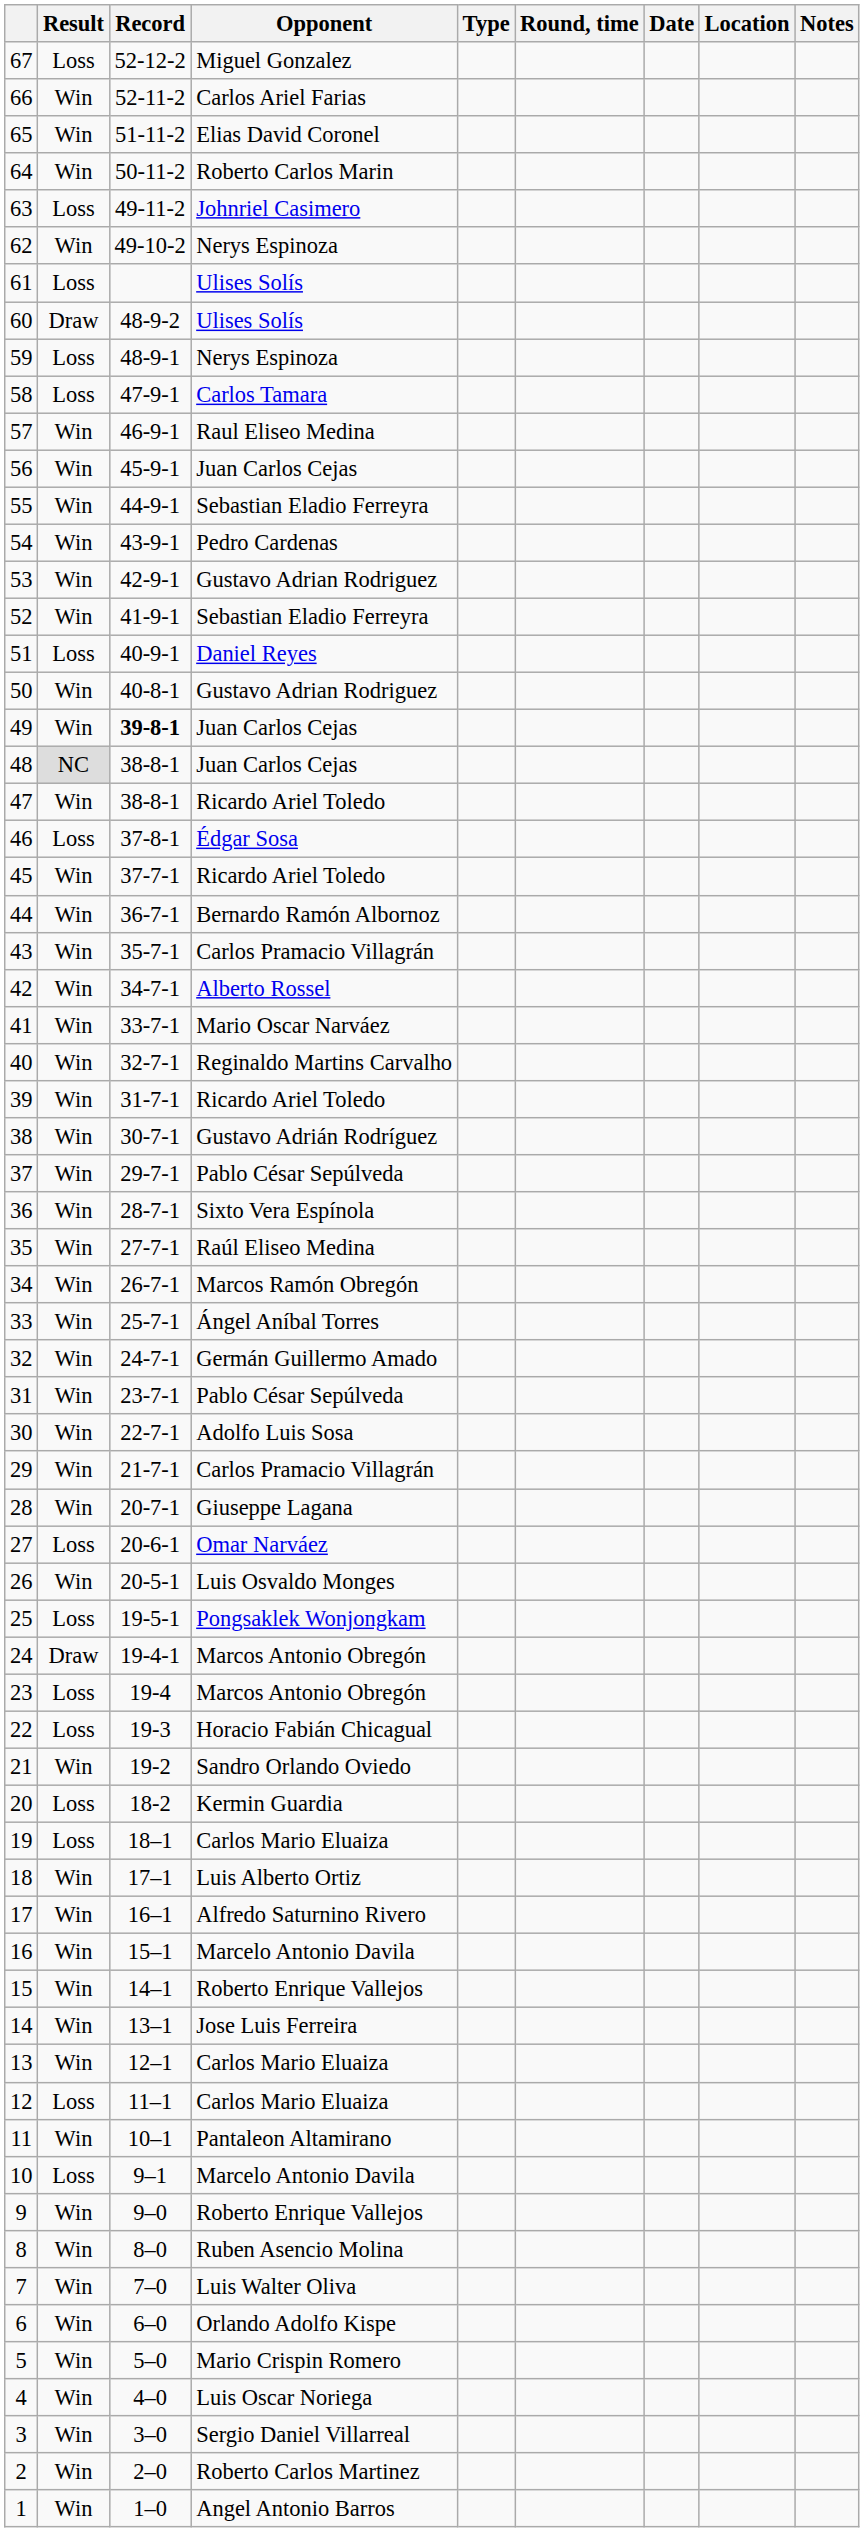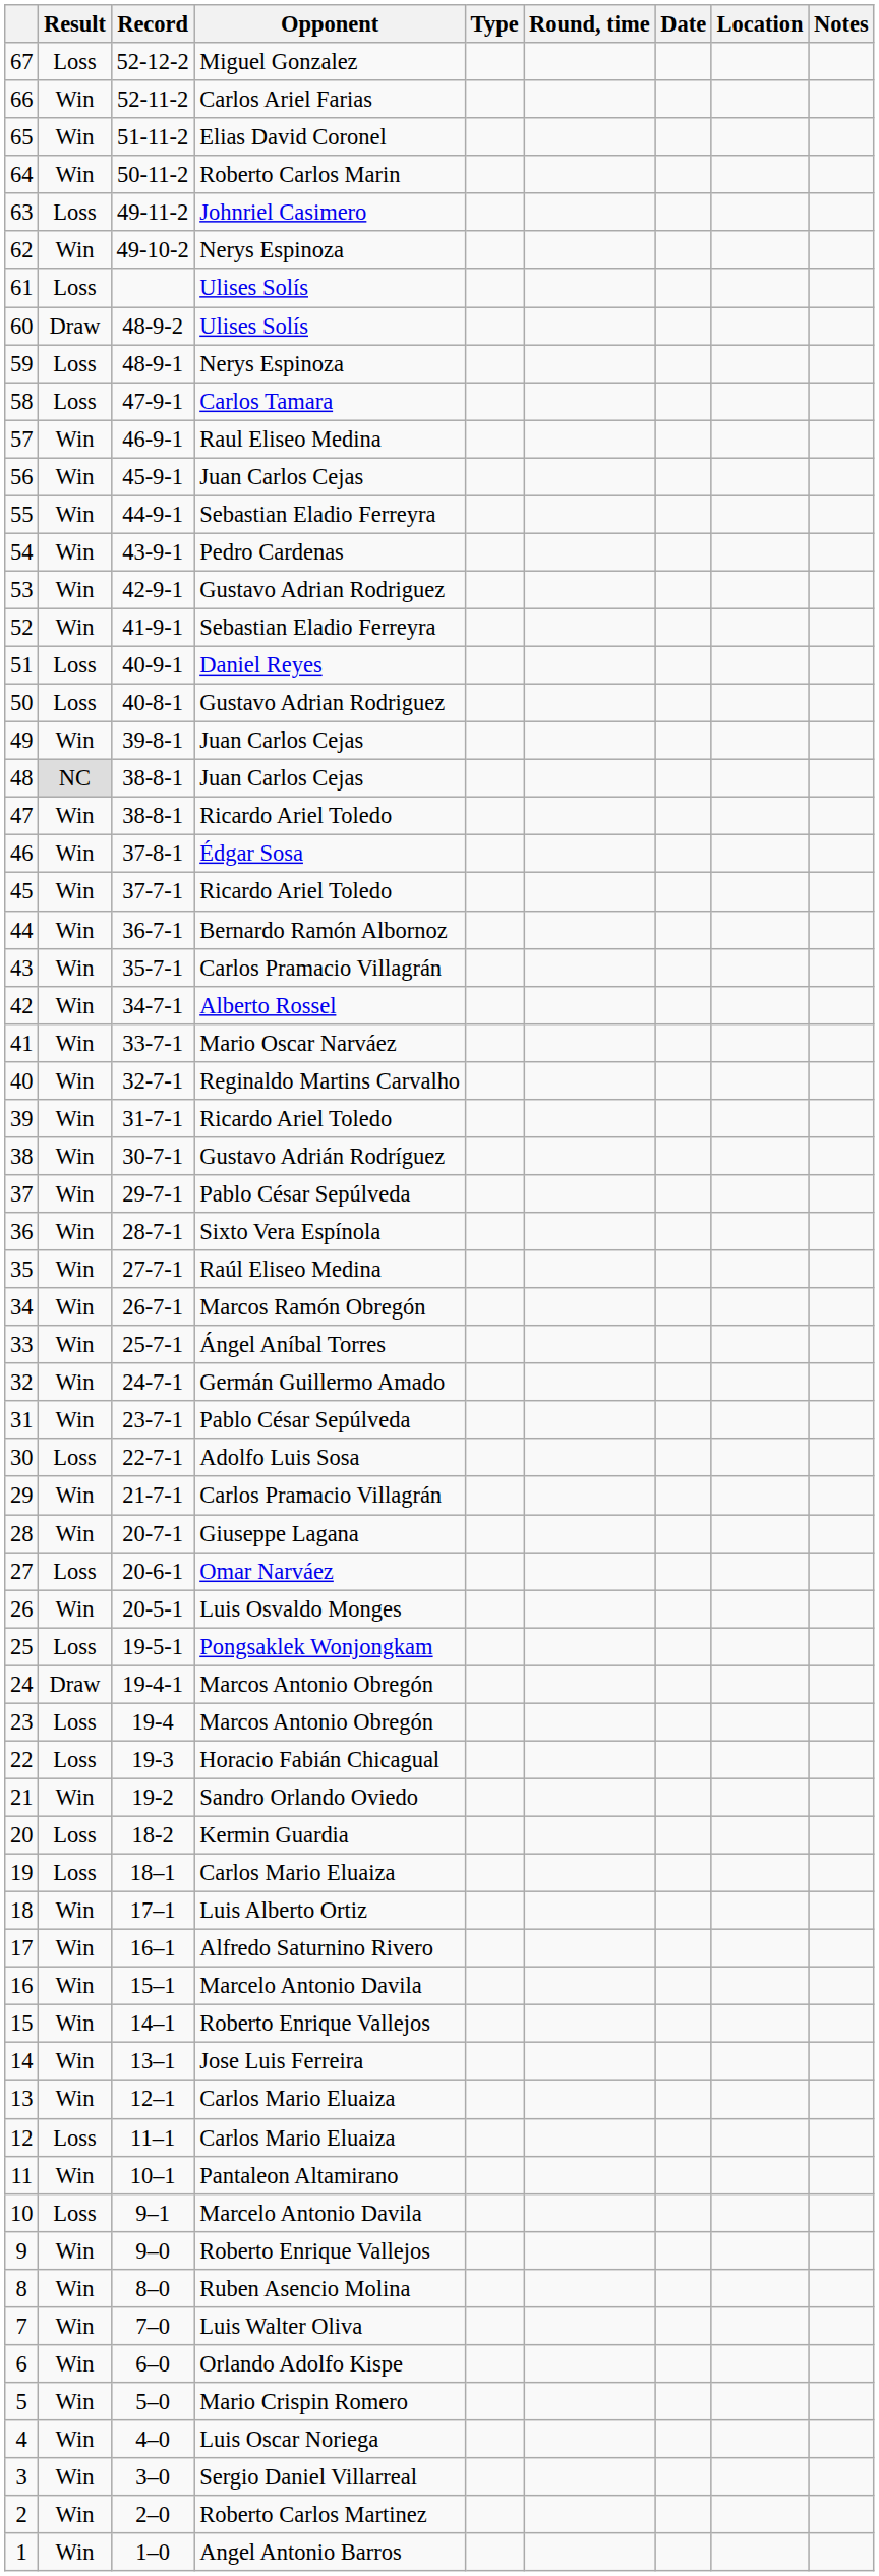 <table class="wikitable" style="text-align:center; font-size:95%">
 <tr>
 <th></th>
 <th>Result</th>
 <th>Record</th>
 <th>Opponent</th>
 <th>Type</th>
 <th>Round, time</th>
 <th>Date</th>
 <th>Location</th>
 <th>Notes</th>
 </tr>
 <tr>
 <td>67</td>
 <td>Loss</td>
 <td>52-12-2<br></td>
 <td align=left> Miguel Gonzalez</td>
 <td></td>
 <td></td>
 <td></td>
 <td align=left> </td>
 <td align=left></td>
 </tr>
 <tr>
 <td>66</td>
 <td>Win</td>
 <td>52-11-2<br></td>
 <td align=left> Carlos Ariel Farias</td>
 <td></td>
 <td></td>
 <td></td>
 <td align=left> </td>
 <td align=left></td>
 </tr>
 <tr>
 <td>65</td>
 <td>Win</td>
 <td>51-11-2<br></td>
 <td align=left> Elias David Coronel</td>
 <td></td>
 <td></td>
 <td></td>
 <td align=left> </td>
 <td align=left></td>
 </tr>
 <tr>
 <td>64</td>
 <td>Win</td>
 <td>50-11-2<br></td>
 <td align=left> Roberto Carlos Marin</td>
 <td></td>
 <td></td>
 <td></td>
 <td align=left> </td>
 <td align=left></td>
 </tr>
 <tr>
 <td>63</td>
 <td>Loss</td>
 <td>49-11-2<br></td>
 <td align=left> <a href='#'>Johnriel Casimero</a></td>
 <td></td>
 <td></td>
 <td></td>
 <td align=left> </td>
 <td align=left></td>
 </tr>
 <tr>
 <td>62</td>
 <td>Win</td>
 <td>49-10-2<br></td>
 <td align=left> Nerys Espinoza</td>
 <td></td>
 <td></td>
 <td></td>
 <td align=left> </td>
 <td align=left></td>
 </tr>
 <tr>
 <td>61</td>
 <td>Loss</td>
 <td><br></td>
 <td align=left> <a href='#'>Ulises Solís</a></td>
 <td></td>
 <td></td>
 <td></td>
 <td align=left> </td>
 <td align=left></td>
 </tr>
 <tr>
 <td>60</td>
 <td>Draw</td>
 <td>48-9-2<br></td>
 <td align=left> <a href='#'>Ulises Solís</a></td>
 <td></td>
 <td></td>
 <td></td>
 <td align=left> </td>
 <td align=left></td>
 </tr>
 <tr>
 <td>59</td>
 <td>Loss</td>
 <td>48-9-1<br></td>
 <td align=left> Nerys Espinoza</td>
 <td></td>
 <td></td>
 <td></td>
 <td align=left> </td>
 <td align=left></td>
 </tr>
 <tr>
 <td>58</td>
 <td>Loss</td>
 <td>47-9-1<br></td>
 <td align=left> <a href='#'>Carlos Tamara</a></td>
 <td></td>
 <td></td>
 <td></td>
 <td align=left> </td>
 <td align=left></td>
 </tr>
 <tr>
 <td>57</td>
 <td>Win</td>
 <td>46-9-1<br></td>
 <td align=left> Raul Eliseo Medina</td>
 <td></td>
 <td></td>
 <td></td>
 <td align=left> </td>
 <td align=left></td>
 </tr>
 <tr>
 <td>56</td>
 <td>Win</td>
 <td>45-9-1<br></td>
 <td align=left> Juan Carlos Cejas</td>
 <td></td>
 <td></td>
 <td></td>
 <td align=left> </td>
 <td align=left></td>
 </tr>
 <tr>
 <td>55</td>
 <td>Win</td>
 <td>44-9-1<br></td>
 <td align=left> Sebastian Eladio Ferreyra</td>
 <td></td>
 <td></td>
 <td></td>
 <td align=left> </td>
 <td align=left></td>
 </tr>
 <tr>
 <td>54</td>
 <td>Win</td>
 <td>43-9-1<br></td>
 <td align=left> Pedro Cardenas</td>
 <td></td>
 <td></td>
 <td></td>
 <td align=left> </td>
 <td align=left></td>
 </tr>
 <tr>
 <td>53</td>
 <td>Win</td>
 <td>42-9-1<br></td>
 <td align=left> Gustavo Adrian Rodriguez</td>
 <td></td>
 <td></td>
 <td></td>
 <td align=left> </td>
 <td align=left></td>
 </tr>
 <tr>
 <td>52</td>
 <td>Win</td>
 <td>41-9-1<br></td>
 <td align=left> Sebastian Eladio Ferreyra</td>
 <td></td>
 <td></td>
 <td></td>
 <td align=left> </td>
 <td align=left></td>
 </tr>
 <tr>
 <td>51</td>
 <td>Loss</td>
 <td>40-9-1<br></td>
 <td align=left> <a href='#'>Daniel Reyes</a></td>
 <td></td>
 <td></td>
 <td></td>
 <td align=left> </td>
 <td align=left></td>
 </tr>
 <tr>
 <td>50</td>
-<td>Win</td>
+<td>Loss</td>
 <td>40-8-1<br></td>
 <td align=left> Gustavo Adrian Rodriguez</td>
 <td></td>
 <td></td>
 <td></td>
 <td align=left> </td>
 <td align=left></td>
 </tr>
 <tr>
 <td>49</td>
 <td>Win</td>
-<td><strong>39-8-1<br></strong></td>
+<td>39-8-1<br></td>
 <td align=left> Juan Carlos Cejas</td>
 <td></td>
 <td></td>
 <td></td>
 <td align=left> </td>
 <td align=left></td>
 </tr>
 <tr>
 <td>48</td>
 <td style="background:#ddd;">NC</td>
 <td>38-8-1<br></td>
 <td align=left> Juan Carlos Cejas</td>
 <td></td>
 <td></td>
 <td></td>
 <td align=left> </td>
 <td align=left></td>
 </tr>
 <tr>
 <td>47</td>
 <td>Win</td>
 <td>38-8-1</td>
 <td align=left> Ricardo Ariel Toledo</td>
 <td></td>
 <td></td>
 <td></td>
 <td align=left> </td>
 <td align=left></td>
 </tr>
 <tr>
 <td>46</td>
-<td>Loss</td>
+<td>Win</td>
 <td>37-8-1</td>
 <td align=left> <a href='#'>Édgar Sosa</a></td>
 <td></td>
 <td></td>
 <td></td>
 <td align=left> </td>
 <td align=left></td>
 </tr>
 <tr>
 <td>45</td>
 <td>Win</td>
 <td>37-7-1</td>
 <td align=left> Ricardo Ariel Toledo</td>
 <td></td>
 <td></td>
 <td></td>
 <td align=left> </td>
 <td align=left></td>
 </tr>
 <tr>
 <td>44</td>
 <td>Win</td>
 <td>36-7-1</td>
 <td align=left> Bernardo Ramón Albornoz</td>
 <td></td>
 <td></td>
 <td></td>
 <td align=left> </td>
 <td align=left></td>
 </tr>
 <tr>
 <td>43</td>
 <td>Win</td>
 <td>35-7-1</td>
 <td align=left> Carlos Pramacio Villagrán</td>
 <td></td>
 <td></td>
 <td></td>
 <td align=left> </td>
 <td align=left></td>
 </tr>
 <tr>
 <td>42</td>
 <td>Win</td>
 <td>34-7-1</td>
 <td align=left> <a href='#'>Alberto Rossel</a></td>
 <td></td>
 <td></td>
 <td></td>
 <td align=left> </td>
 <td align=left></td>
 </tr>
 <tr>
 <td>41</td>
 <td>Win</td>
 <td>33-7-1</td>
 <td align=left> Mario Oscar Narváez</td>
 <td></td>
 <td></td>
 <td></td>
 <td align=left> </td>
 <td align=left></td>
 </tr>
 <tr>
 <td>40</td>
 <td>Win</td>
 <td>32-7-1</td>
 <td align=left> Reginaldo Martins Carvalho</td>
 <td></td>
 <td></td>
 <td></td>
 <td align=left> </td>
 <td align=left></td>
 </tr>
 <tr>
 <td>39</td>
 <td>Win</td>
 <td>31-7-1</td>
 <td align=left> Ricardo Ariel Toledo</td>
 <td></td>
 <td></td>
 <td></td>
 <td align=left> </td>
 <td align=left></td>
 </tr>
 <tr>
 <td>38</td>
 <td>Win</td>
 <td>30-7-1</td>
 <td align=left> Gustavo Adrián Rodríguez</td>
 <td></td>
 <td></td>
 <td></td>
 <td align=left> </td>
 <td align=left></td>
 </tr>
 <tr>
 <td>37</td>
 <td>Win</td>
 <td>29-7-1</td>
 <td align=left> Pablo César Sepúlveda</td>
 <td></td>
 <td></td>
 <td></td>
 <td align=left> </td>
 <td align=left></td>
 </tr>
 <tr>
 <td>36</td>
 <td>Win</td>
 <td>28-7-1</td>
 <td align=left> Sixto Vera Espínola</td>
 <td></td>
 <td></td>
 <td></td>
 <td align=left> </td>
 <td align=left></td>
 </tr>
 <tr>
 <td>35</td>
 <td>Win</td>
 <td>27-7-1</td>
 <td align=left> Raúl Eliseo Medina</td>
 <td></td>
 <td></td>
 <td></td>
 <td align=left> </td>
 <td align=left></td>
 </tr>
 <tr>
 <td>34</td>
 <td>Win</td>
 <td>26-7-1</td>
 <td align=left> Marcos Ramón Obregón</td>
 <td></td>
 <td></td>
 <td></td>
 <td align=left> </td>
 <td align=left></td>
 </tr>
 <tr>
 <td>33</td>
 <td>Win</td>
 <td>25-7-1</td>
 <td align=left> Ángel Aníbal Torres</td>
 <td></td>
 <td></td>
 <td></td>
 <td align=left> </td>
 <td align=left></td>
 </tr>
 <tr>
 <td>32</td>
 <td>Win</td>
 <td>24-7-1</td>
 <td align=left> Germán Guillermo Amado</td>
 <td></td>
 <td></td>
 <td></td>
 <td align=left> </td>
 <td align=left></td>
 </tr>
 <tr>
 <td>31</td>
 <td>Win</td>
 <td>23-7-1</td>
 <td align=left> Pablo César Sepúlveda</td>
 <td></td>
 <td></td>
 <td></td>
 <td align=left> </td>
 <td align=left></td>
 </tr>
 <tr>
 <td>30</td>
-<td>Win</td>
+<td>Loss</td>
 <td>22-7-1</td>
 <td align=left> Adolfo Luis Sosa</td>
 <td></td>
 <td></td>
 <td></td>
 <td align=left> </td>
 <td align=left></td>
 </tr>
 <tr>
 <td>29</td>
 <td>Win</td>
 <td>21-7-1</td>
 <td align=left> Carlos Pramacio Villagrán</td>
 <td></td>
 <td></td>
 <td></td>
 <td align=left> </td>
 <td align=left></td>
 </tr>
 <tr>
 <td>28</td>
 <td>Win</td>
 <td>20-7-1</td>
 <td align=left> Giuseppe Lagana</td>
 <td></td>
 <td></td>
 <td></td>
 <td align=left> </td>
 <td align=left></td>
 </tr>
 <tr>
 <td>27</td>
 <td>Loss</td>
 <td>20-6-1</td>
 <td align=left> <a href='#'>Omar Narváez</a></td>
 <td></td>
 <td></td>
 <td></td>
 <td align=left> </td>
 <td align=left></td>
 </tr>
 <tr>
 <td>26</td>
 <td>Win</td>
 <td>20-5-1</td>
 <td align=left> Luis Osvaldo Monges</td>
 <td></td>
 <td></td>
 <td></td>
 <td align=left> </td>
 <td align=left></td>
 </tr>
 <tr>
 <td>25</td>
 <td>Loss</td>
 <td>19-5-1</td>
 <td align=left> <a href='#'>Pongsaklek Wonjongkam</a></td>
 <td></td>
 <td></td>
 <td></td>
 <td align=left> </td>
 <td align=left></td>
 </tr>
 <tr>
 <td>24</td>
 <td>Draw</td>
 <td>19-4-1</td>
 <td align=left> Marcos Antonio Obregón</td>
 <td></td>
 <td></td>
 <td></td>
 <td align=left> </td>
 <td align=left></td>
 </tr>
 <tr>
 <td>23</td>
 <td>Loss</td>
 <td>19-4</td>
 <td align=left> Marcos Antonio Obregón</td>
 <td></td>
 <td></td>
 <td></td>
 <td align=left> </td>
 <td align=left></td>
 </tr>
 <tr>
 <td>22</td>
 <td>Loss</td>
 <td>19-3</td>
 <td align=left> Horacio Fabián Chicagual</td>
 <td></td>
 <td></td>
 <td></td>
 <td align=left> </td>
 <td align=left></td>
 </tr>
 <tr>
 <td>21</td>
 <td>Win</td>
 <td>19-2</td>
 <td align=left> Sandro Orlando Oviedo</td>
 <td></td>
 <td></td>
 <td></td>
 <td align=left> </td>
 <td align=left></td>
 </tr>
 <tr>
 <td>20</td>
 <td>Loss</td>
 <td>18-2</td>
 <td align=left> Kermin Guardia</td>
 <td></td>
 <td></td>
 <td></td>
 <td align=left> </td>
 <td align=left></td>
 </tr>
 <tr>
 <td>19</td>
 <td>Loss</td>
 <td>18–1</td>
 <td align=left> Carlos Mario Eluaiza</td>
 <td></td>
 <td></td>
 <td></td>
 <td align=left> </td>
 <td align=left></td>
 </tr>
 <tr>
 <td>18</td>
 <td>Win</td>
 <td>17–1</td>
 <td align=left> Luis Alberto Ortiz</td>
 <td></td>
 <td></td>
 <td></td>
 <td align=left> </td>
 <td align=left></td>
 </tr>
 <tr>
 <td>17</td>
 <td>Win</td>
 <td>16–1</td>
 <td align=left> Alfredo Saturnino Rivero</td>
 <td></td>
 <td></td>
 <td></td>
 <td align=left> </td>
 <td align=left></td>
 </tr>
 <tr>
 <td>16</td>
 <td>Win</td>
 <td>15–1</td>
 <td align=left> Marcelo Antonio Davila</td>
 <td></td>
 <td></td>
 <td></td>
 <td align=left> </td>
 <td align=left></td>
 </tr>
 <tr>
 <td>15</td>
 <td>Win</td>
 <td>14–1</td>
 <td align=left> Roberto Enrique Vallejos</td>
 <td></td>
 <td></td>
 <td></td>
 <td align=left> </td>
 <td align=left></td>
 </tr>
 <tr>
 <td>14</td>
 <td>Win</td>
 <td>13–1</td>
 <td align=left> Jose Luis Ferreira</td>
 <td></td>
 <td></td>
 <td></td>
 <td align=left> </td>
 <td align=left></td>
 </tr>
 <tr>
 <td>13</td>
 <td>Win</td>
 <td>12–1</td>
 <td align=left> Carlos Mario Eluaiza</td>
 <td></td>
 <td></td>
 <td></td>
 <td align=left> </td>
 <td align=left></td>
 </tr>
 <tr>
 <td>12</td>
 <td>Loss</td>
 <td>11–1</td>
 <td align=left> Carlos Mario Eluaiza</td>
 <td></td>
 <td></td>
 <td></td>
 <td align=left> </td>
 <td align=left></td>
 </tr>
 <tr>
 <td>11</td>
 <td>Win</td>
 <td>10–1</td>
 <td align=left> Pantaleon Altamirano</td>
 <td></td>
 <td></td>
 <td></td>
 <td align=left> </td>
 <td></td>
 </tr>
 <tr>
 <td>10</td>
 <td>Loss</td>
 <td>9–1</td>
 <td align=left> Marcelo Antonio Davila</td>
 <td></td>
 <td></td>
 <td></td>
 <td align=left> </td>
 <td align=left></td>
 </tr>
 <tr>
 <td>9</td>
 <td>Win</td>
 <td>9–0</td>
 <td align=left> Roberto Enrique Vallejos</td>
 <td></td>
 <td></td>
 <td></td>
 <td align=left> </td>
 <td align=left></td>
 </tr>
 <tr>
 <td>8</td>
 <td>Win</td>
 <td>8–0</td>
 <td align=left> Ruben Asencio Molina</td>
 <td></td>
 <td></td>
 <td></td>
 <td align=left> </td>
 <td align=left></td>
 </tr>
 <tr>
 <td>7</td>
 <td>Win</td>
 <td>7–0</td>
 <td align=left> Luis Walter Oliva</td>
 <td></td>
 <td></td>
 <td></td>
 <td align=left> </td>
 <td align=left></td>
 </tr>
 <tr>
 <td>6</td>
 <td>Win</td>
 <td>6–0</td>
 <td align=left> Orlando Adolfo Kispe</td>
 <td></td>
 <td></td>
 <td></td>
 <td align=left> </td>
 <td align=left></td>
 </tr>
 <tr>
 <td>5</td>
 <td>Win</td>
 <td>5–0</td>
 <td align=left> Mario Crispin Romero</td>
 <td></td>
 <td></td>
 <td></td>
 <td align=left> </td>
 <td align=left></td>
 </tr>
 <tr>
 <td>4</td>
 <td>Win</td>
 <td>4–0</td>
 <td align=left> Luis Oscar Noriega</td>
 <td></td>
 <td></td>
 <td></td>
 <td align=left> </td>
 <td align=left></td>
 </tr>
 <tr>
 <td>3</td>
 <td>Win</td>
 <td>3–0</td>
 <td align=left> Sergio Daniel Villarreal</td>
 <td></td>
 <td></td>
 <td></td>
 <td align=left> </td>
 <td align=left></td>
 </tr>
 <tr>
 <td>2</td>
 <td>Win</td>
 <td>2–0</td>
 <td align=left> Roberto Carlos Martinez</td>
 <td></td>
 <td></td>
 <td></td>
 <td align=left> </td>
 <td align=left></td>
 </tr>
 <tr>
 <td>1</td>
 <td>Win</td>
 <td>1–0</td>
 <td align=left> Angel Antonio Barros</td>
 <td></td>
 <td></td>
 <td></td>
 <td align=left> </td>
 <td align=left></td>
 </tr>
 </table>
